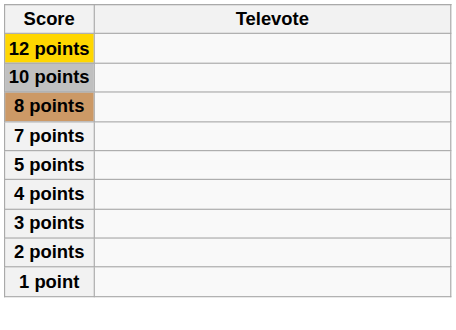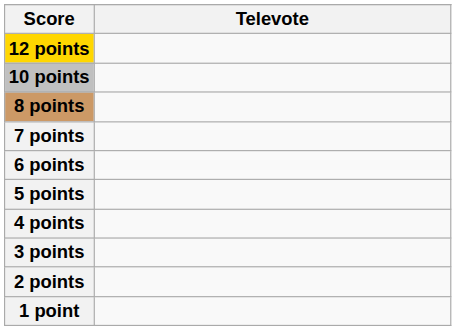 <table class="wikitable">
 <tr>
 </tr>
 <tr>
 <th scope="col" width="20%">Score</th>
 <th scope="col" width="80%">Televote</th>
 </tr>
 <tr>
 <th scope="row" style="Background:gold">12 points</th>
 <td></td>
 </tr>
 <tr>
 <th scope="row" style="background:silver">10 points</th>
 <td></td>
 </tr>
 <tr>
 <th scope="row" style="background:#CC9966">8 points</th>
 <td></td>
 </tr>
 <tr>
 <th scope="row">7 points</th>
 <td></td>
 </tr>
 <tr>
+<th scope="row">6 points</th>
+<td></td>
+</tr>
+<tr>
 <th scope="row">5 points</th>
 <td></td>
 </tr>
 <tr>
 <th scope="row">4 points</th>
 <td></td>
 </tr>
 <tr>
 <th scope="row">3 points</th>
 <td></td>
 </tr>
 <tr>
 <th scope="row">2 points</th>
 <td></td>
 </tr>
 <tr>
 <th scope="row">1 point</th>
 <td></td>
 </tr>
 </table>
